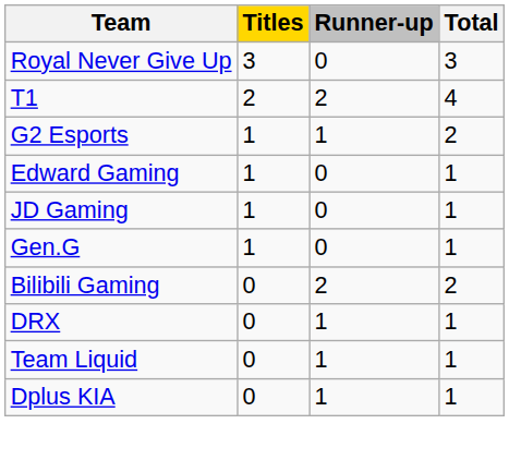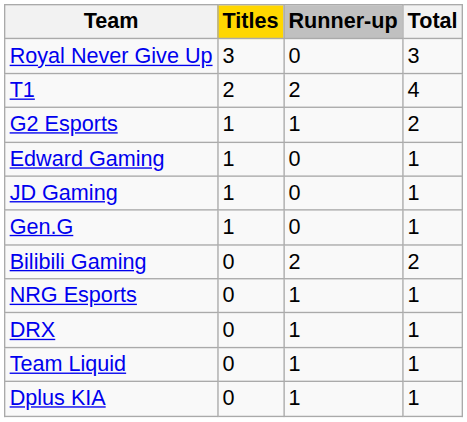 <table class="wikitable">
 <tr>
 <th>Team</th>
 <th style="background:gold;">Titles</th>
 <th style="background:silver;">Runner-up</th>
 <th>Total</th>
 </tr>
 <tr>
 <td><a href='#'>Royal Never Give Up</a></td>
 <td>3</td>
 <td>0</td>
 <td>3</td>
 </tr>
 <tr>
 <td><a href='#'>T1</a></td>
 <td>2</td>
 <td>2</td>
 <td>4</td>
 </tr>
 <tr>
 <td><a href='#'>G2 Esports</a></td>
 <td>1</td>
 <td>1</td>
 <td>2</td>
 </tr>
 <tr>
 <td><a href='#'>Edward Gaming</a></td>
 <td>1</td>
 <td>0</td>
 <td>1</td>
 </tr>
 <tr>
 <td><a href='#'>JD Gaming</a></td>
 <td>1</td>
 <td>0</td>
 <td>1</td>
 </tr>
 <tr>
 <td><a href='#'>Gen.G</a></td>
 <td>1</td>
 <td>0</td>
 <td>1</td>
 </tr>
 <tr>
 <td><a href='#'>Bilibili Gaming</a></td>
 <td>0</td>
 <td>2</td>
 <td>2</td>
 </tr>
 <tr>
+<td><a href='#'>NRG Esports</a></td>
+<td>0</td>
+<td>1</td>
+<td>1</td>
+</tr>
+<tr>
 <td><a href='#'>DRX</a></td>
 <td>0</td>
 <td>1</td>
 <td>1</td>
 </tr>
 <tr>
 <td><a href='#'>Team Liquid</a></td>
 <td>0</td>
 <td>1</td>
 <td>1</td>
 </tr>
 <tr>
 <td><a href='#'>Dplus KIA</a></td>
 <td>0</td>
 <td>1</td>
 <td>1</td>
 </tr>
 </table>
